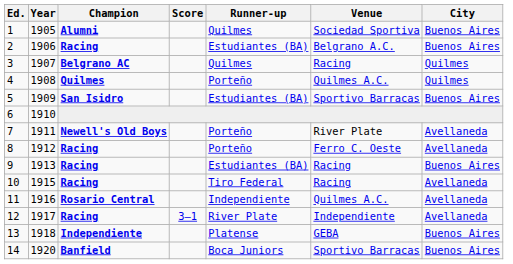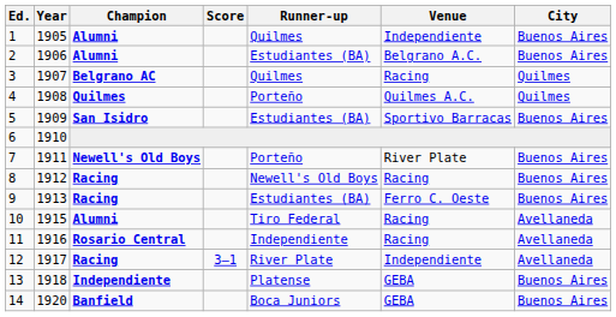 <table class="wikitable sortable" style="text-align:; font-size: %">
 <tr>
 <th width= px>Ed.</th>
 <th width= px>Year</th>
 <th width= px>Champion</th>
 <th width= px>Score</th>
 <th width= px>Runner-up</th>
 <th width=px>Venue</th>
 <th width=px>City</th>
 </tr>
 <tr>
 <td>1</td>
 <td>1905</td>
 <td><strong><a href='#'>Alumni</a></strong> </td>
 <td></td>
 <td><a href='#'>Quilmes</a></td>
-<td><a href='#'>Sociedad Sportiva</a></td>
+<td><a href='#'>Independiente</a></td>
 <td><a href='#'>Buenos Aires</a></td>
 </tr>
 <tr>
 <td>2</td>
 <td>1906</td>
-<td><strong><a href='#'>Racing</a></strong> </td>
+<td><strong><a href='#'>Alumni</a></strong> </td>
 <td></td>
 <td><a href='#'>Estudiantes (BA)</a></td>
 <td><a href='#'>Belgrano A.C.</a></td>
 <td><a href='#'>Buenos Aires</a></td>
 </tr>
 <tr>
 <td>3</td>
 <td>1907</td>
 <td><strong><a href='#'>Belgrano AC</a></strong> </td>
 <td></td>
 <td><a href='#'>Quilmes</a></td>
 <td><a href='#'>Racing</a></td>
 <td><a href='#'>Quilmes</a></td>
 </tr>
 <tr>
 <td>4</td>
 <td>1908</td>
 <td><strong><a href='#'>Quilmes</a></strong> </td>
 <td></td>
 <td><a href='#'>Porteño</a></td>
 <td><a href='#'>Quilmes A.C.</a></td>
 <td><a href='#'>Quilmes</a></td>
 </tr>
 <tr>
 <td>5</td>
 <td>1909</td>
 <td><strong><a href='#'>San Isidro</a></strong> </td>
 <td></td>
 <td><a href='#'>Estudiantes (BA)</a></td>
 <td><a href='#'>Sportivo Barracas</a></td>
 <td><a href='#'>Buenos Aires</a></td>
 </tr>
 <tr>
 <td>6</td>
 <td>1910</td>
 <td colspan="5" style= "background:#efefef"></td>
 </tr>
 <tr>
 <td>7</td>
 <td>1911</td>
 <td><strong><a href='#'>Newell's Old Boys</a></strong> </td>
 <td></td>
 <td><a href='#'>Porteño</a></td>
 <td>River Plate </td>
-<td><a href='#'>Avellaneda</a></td>
+<td><a href='#'>Buenos Aires</a></td>
 </tr>
 <tr>
 <td>8</td>
 <td>1912</td>
 <td><strong><a href='#'>Racing</a></strong> </td>
 <td></td>
-<td><a href='#'>Porteño</a></td>
-<td><a href='#'>Ferro C. Oeste</a></td>
-<td><a href='#'>Avellaneda</a></td>
+<td><a href='#'>Newell's Old Boys</a></td>
+<td><a href='#'>Racing</a></td>
+<td><a href='#'>Buenos Aires</a></td>
 </tr>
 <tr>
 <td>9</td>
 <td>1913</td>
 <td><strong><a href='#'>Racing</a></strong> </td>
 <td></td>
 <td><a href='#'>Estudiantes (BA)</a></td>
-<td><a href='#'>Racing</a></td>
+<td><a href='#'>Ferro C. Oeste</a></td>
 <td><a href='#'>Buenos Aires</a></td>
 </tr>
 <tr>
 <td>10</td>
 <td>1915</td>
-<td><strong><a href='#'>Racing</a></strong> </td>
+<td><strong><a href='#'>Alumni</a></strong> </td>
 <td></td>
 <td><a href='#'>Tiro Federal</a></td>
 <td><a href='#'>Racing</a></td>
 <td><a href='#'>Avellaneda</a></td>
 </tr>
 <tr>
 <td>11</td>
 <td>1916</td>
 <td><strong><a href='#'>Rosario Central</a></strong> </td>
 <td></td>
 <td><a href='#'>Independiente</a></td>
-<td><a href='#'>Quilmes A.C.</a></td>
+<td><a href='#'>Racing</a></td>
 <td><a href='#'>Avellaneda</a></td>
 </tr>
 <tr>
 <td>12</td>
 <td>1917</td>
 <td><strong><a href='#'>Racing</a></strong> </td>
 <td align=center><a href='#'>3–1</a> </td>
 <td><a href='#'>River Plate</a></td>
 <td><a href='#'>Independiente</a></td>
 <td><a href='#'>Avellaneda</a></td>
 </tr>
 <tr>
 <td>13</td>
 <td>1918</td>
 <td><strong><a href='#'>Independiente</a></strong> </td>
 <td></td>
 <td><a href='#'>Platense</a></td>
 <td><a href='#'>GEBA</a></td>
 <td><a href='#'>Buenos Aires</a></td>
 </tr>
 <tr>
 <td>14</td>
 <td>1920</td>
 <td><strong><a href='#'>Banfield</a></strong> </td>
 <td></td>
 <td><a href='#'>Boca Juniors</a></td>
-<td><a href='#'>Sportivo Barracas</a></td>
+<td><a href='#'>GEBA</a></td>
 <td><a href='#'>Buenos Aires</a></td>
 </tr>
 </table>
